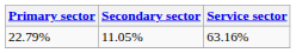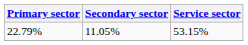 <table class="wikitable" border="1">
 <tr>
 <th><a href='#'>Primary sector</a></th>
 <th><a href='#'>Secondary sector</a></th>
 <th><a href='#'>Service sector</a></th>
 </tr>
 <tr>
 <td>22.79%</td>
 <td>11.05%</td>
-<td>63.16%</td>
+<td>53.15%</td>
 </tr>
 <tr>
 </tr>
 </table>
